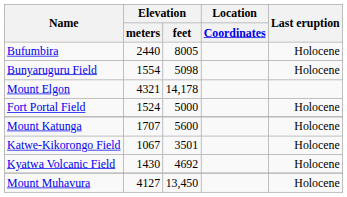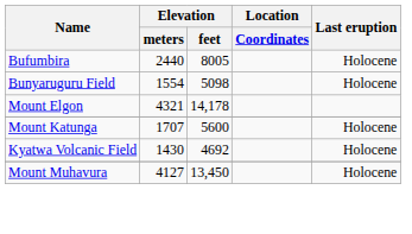 <table class="wikitable">
 <tr>
 <th rowspan="2">Name</th>
 <th colspan ="2">Elevation</th>
 <th>Location</th>
 <th rowspan="2">Last eruption</th>
 </tr>
 <tr>
 <th>meters</th>
 <th>feet</th>
 <th><a href='#'>Coordinates</a></th>
 </tr>
 <tr align="right">
 <td align="left"><a href='#'>Bufumbira</a></td>
 <td>2440</td>
 <td>8005</td>
 <td></td>
 <td>Holocene</td>
 </tr>
 <tr align="right">
 <td align="left"><a href='#'>Bunyaruguru Field</a></td>
 <td>1554</td>
 <td>5098</td>
 <td></td>
 <td>Holocene</td>
 </tr>
 <tr align="right">
 <td align="left"><a href='#'>Mount Elgon</a></td>
 <td>4321</td>
 <td>14,178</td>
 <td></td>
 <td></td>
 </tr>
 <tr align="right">
-<td align="left"><a href='#'>Fort Portal Field</a></td>
-<td>1524</td>
-<td>5000</td>
-<td></td>
-<td>Holocene</td>
-</tr>
-<tr align="right">
 </tr>
 <tr>
 </tr>
 <tr align="right">
 <td align="left"><a href='#'>Mount Katunga</a></td>
 <td>1707</td>
 <td>5600</td>
-<td></td>
-<td>Holocene</td>
-</tr>
-<tr align="right">
-<td align="left"><a href='#'>Katwe-Kikorongo Field</a></td>
-<td>1067</td>
-<td>3501</td>
 <td></td>
 <td>Holocene</td>
 </tr>
 <tr align="right">
 <td align="left"><a href='#'>Kyatwa Volcanic Field</a></td>
 <td>1430</td>
 <td>4692</td>
 <td></td>
 <td>Holocene</td>
 </tr>
 <tr align="right">
 </tr>
 <tr>
 </tr>
 <tr align="right">
 <td align="left"><a href='#'>Mount Muhavura</a></td>
 <td>4127</td>
 <td>13,450</td>
 <td></td>
 <td>Holocene</td>
 </tr>
 </table>
